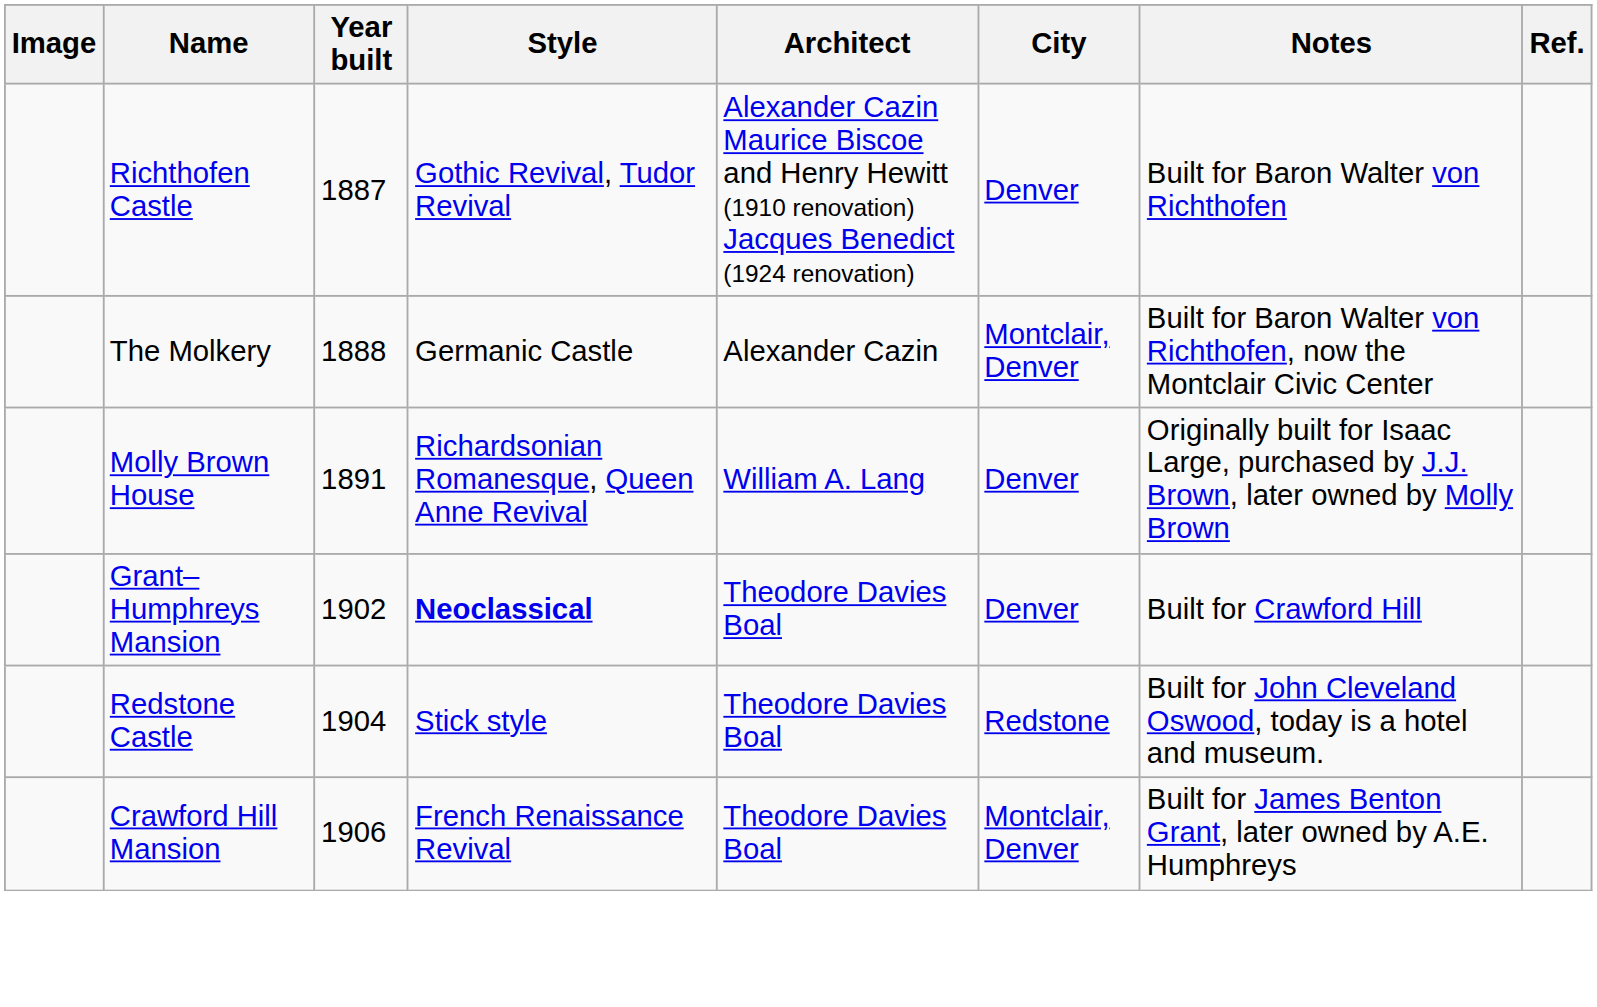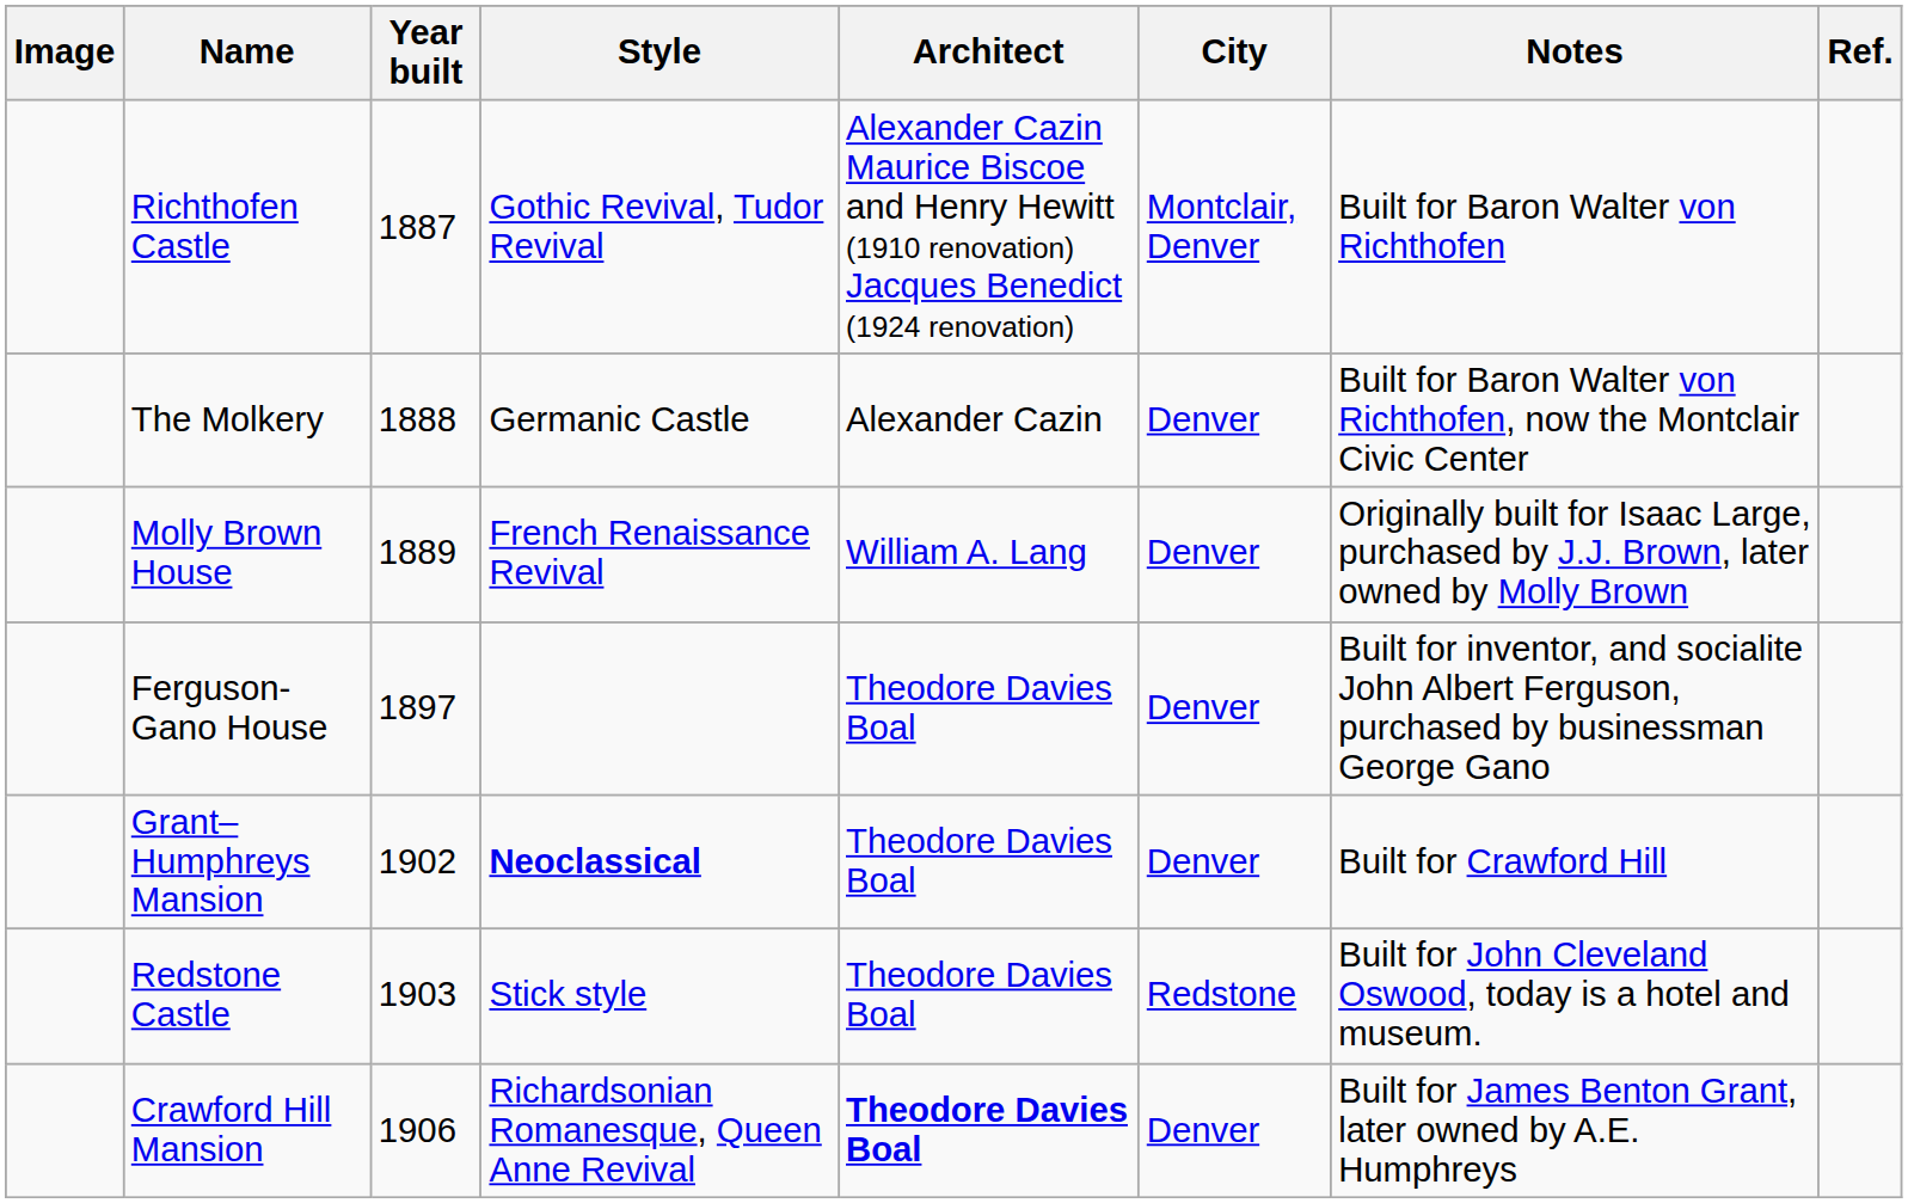 <table class="sortable wikitable">
 <tr>
 <th>Image</th>
 <th>Name</th>
 <th>Year built</th>
 <th>Style</th>
 <th>Architect</th>
 <th>City</th>
 <th>Notes</th>
 <th>Ref.</th>
 </tr>
 <tr>
 <td style="text-align:center;"></td>
 <td><a href='#'>Richthofen Castle</a></td>
 <td>1887</td>
 <td><a href='#'>Gothic Revival</a>, <a href='#'>Tudor Revival</a></td>
 <td><a href='#'>Alexander Cazin</a><br><a href='#'>Maurice Biscoe</a> and Henry Hewitt <small>(1910 renovation)</small><br><a href='#'>Jacques Benedict</a> <small>(1924 renovation)</small></td>
-<td><a href='#'>Denver</a></td>
+<td><a href='#'>Montclair, Denver</a></td>
 <td>Built for Baron Walter <a href='#'>von Richthofen</a></td>
 <td></td>
 </tr>
 <tr>
 <td></td>
 <td>The Molkery</td>
 <td>1888</td>
 <td>Germanic Castle</td>
 <td>Alexander Cazin</td>
-<td><a href='#'>Montclair, Denver</a></td>
+<td><a href='#'>Denver</a></td>
 <td>Built for Baron Walter <a href='#'>von Richthofen</a>, now the Montclair Civic Center</td>
 <td></td>
 </tr>
 <tr>
 <td></td>
 <td><a href='#'>Molly Brown House</a></td>
-<td>1891</td>
-<td><a href='#'>Richardsonian Romanesque</a>, <a href='#'>Queen Anne Revival</a></td>
+<td>1889</td>
+<td><a href='#'>French Renaissance Revival</a></td>
 <td><a href='#'>William A. Lang</a></td>
 <td><a href='#'>Denver</a></td>
 <td>Originally built for Isaac Large, purchased by <a href='#'>J.J. Brown</a>, later owned by <a href='#'>Molly Brown</a></td>
+<td></td>
+</tr>
+<tr>
+<td></td>
+<td>Ferguson-Gano House</td>
+<td>1897</td>
+<td></td>
+<td><a href='#'>Theodore Davies Boal</a></td>
+<td><a href='#'>Denver</a></td>
+<td>Built for inventor, and socialite John Albert Ferguson, purchased by businessman George Gano</td>
 <td></td>
 </tr>
 <tr>
 <td></td>
 <td><a href='#'>Grant–Humphreys Mansion</a></td>
 <td>1902</td>
 <td><strong><a href='#'>Neoclassical</a></strong></td>
 <td><a href='#'>Theodore Davies Boal</a></td>
 <td><a href='#'>Denver</a></td>
 <td>Built for <a href='#'>Crawford Hill</a></td>
 <td></td>
 </tr>
 <tr>
 <td></td>
 <td><a href='#'>Redstone Castle</a></td>
-<td>1904</td>
+<td>1903</td>
 <td><a href='#'>Stick style</a></td>
 <td><a href='#'>Theodore Davies Boal</a></td>
 <td><a href='#'>Redstone</a></td>
 <td>Built for <a href='#'>John Cleveland Oswood</a>, today is a hotel and museum.</td>
 <td></td>
 </tr>
 <tr>
 <td></td>
 <td><a href='#'>Crawford Hill Mansion</a></td>
 <td>1906</td>
-<td><a href='#'>French Renaissance Revival</a></td>
-<td><a href='#'>Theodore Davies Boal</a></td>
-<td><a href='#'>Montclair, Denver</a></td>
+<td><a href='#'>Richardsonian Romanesque</a>, <a href='#'>Queen Anne Revival</a></td>
+<td><strong><a href='#'>Theodore Davies Boal</a></strong></td>
+<td><a href='#'>Denver</a></td>
 <td>Built for <a href='#'>James Benton Grant</a>, later owned by A.E. Humphreys</td>
 <td></td>
 </tr>
 </table>
